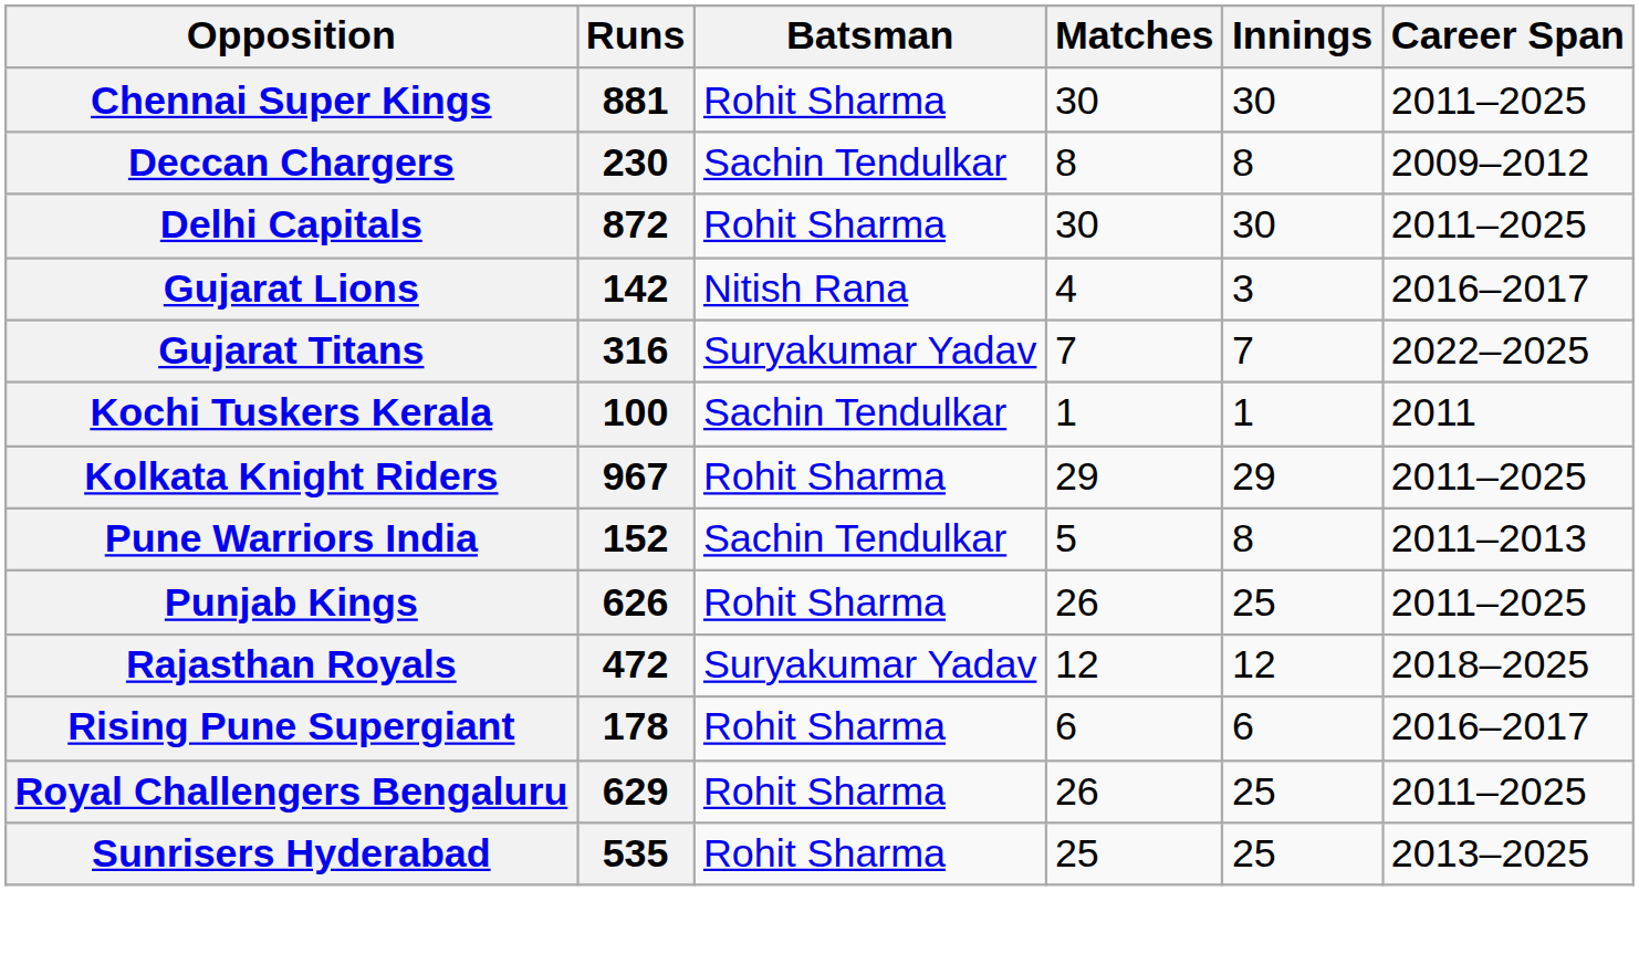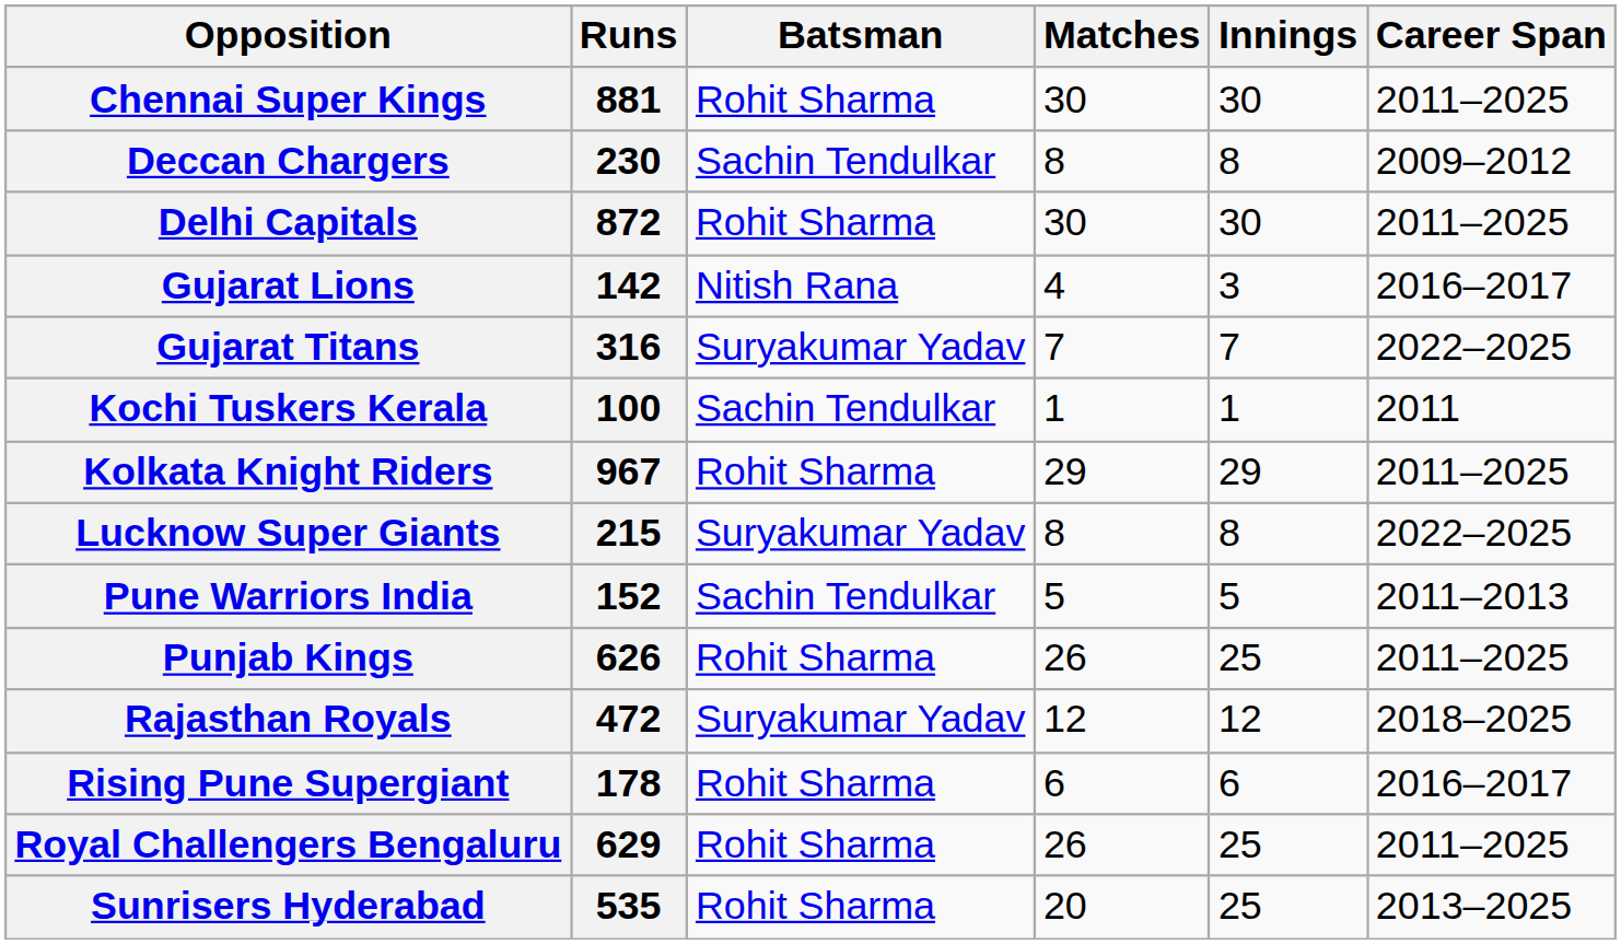 <table class="wikitable">
 <tr>
 <th scope="col">Opposition</th>
 <th scope="col">Runs</th>
 <th scope="col">Batsman</th>
 <th scope="col">Matches</th>
 <th scope="col">Innings</th>
 <th scope="col">Career Span</th>
 </tr>
 <tr>
 <th scope="row"><a href='#'>Chennai Super Kings</a></th>
 <th>881</th>
 <td><a href='#'>Rohit Sharma</a></td>
 <td>30</td>
 <td>30</td>
 <td>2011–2025</td>
 </tr>
 <tr>
 <th scope="row"><a href='#'>Deccan Chargers</a></th>
 <th>230</th>
 <td><a href='#'>Sachin Tendulkar</a></td>
 <td>8</td>
 <td>8</td>
 <td>2009–2012</td>
 </tr>
 <tr>
 <th scope="row"><a href='#'>Delhi Capitals</a></th>
 <th>872</th>
 <td><a href='#'>Rohit Sharma</a></td>
 <td>30</td>
 <td>30</td>
 <td>2011–2025</td>
 </tr>
 <tr>
 <th scope="row"><a href='#'>Gujarat Lions</a></th>
 <th>142</th>
 <td><a href='#'>Nitish Rana</a></td>
 <td>4</td>
 <td>3</td>
 <td>2016–2017</td>
 </tr>
 <tr>
 <th scope="row"><a href='#'>Gujarat Titans</a></th>
 <th>316</th>
 <td><a href='#'>Suryakumar Yadav</a></td>
 <td>7</td>
 <td>7</td>
 <td>2022–2025</td>
 </tr>
 <tr>
 <th scope="row"><a href='#'>Kochi Tuskers Kerala</a></th>
 <th>100</th>
 <td><a href='#'>Sachin Tendulkar</a></td>
 <td>1</td>
 <td>1</td>
 <td>2011</td>
 </tr>
 <tr>
 <th scope="row"><a href='#'>Kolkata Knight Riders</a></th>
 <th>967</th>
 <td><a href='#'>Rohit Sharma</a></td>
 <td>29</td>
 <td>29</td>
 <td>2011–2025</td>
 </tr>
 <tr>
+<th scope="row"><a href='#'>Lucknow Super Giants</a></th>
+<th>215</th>
+<td><a href='#'>Suryakumar Yadav</a></td>
+<td>8</td>
+<td>8</td>
+<td>2022–2025</td>
+</tr>
+<tr>
 <th scope="row"><a href='#'>Pune Warriors India</a></th>
 <th>152</th>
 <td><a href='#'>Sachin Tendulkar</a></td>
 <td>5</td>
-<td>8</td>
+<td>5</td>
 <td>2011–2013</td>
 </tr>
 <tr>
 <th scope="row"><a href='#'>Punjab Kings</a></th>
 <th><strong>626</strong></th>
 <td><a href='#'>Rohit Sharma</a></td>
 <td>26</td>
 <td>25</td>
 <td>2011–2025</td>
 </tr>
 <tr>
 <th scope="row"><a href='#'>Rajasthan Royals</a></th>
 <th>472</th>
 <td><a href='#'>Suryakumar Yadav</a></td>
 <td>12</td>
 <td>12</td>
 <td>2018–2025</td>
 </tr>
 <tr>
 <th scope="row"><a href='#'>Rising Pune Supergiant</a></th>
 <th><strong>178</strong></th>
 <td><a href='#'>Rohit Sharma</a></td>
 <td>6</td>
 <td>6</td>
 <td>2016–2017</td>
 </tr>
 <tr>
 <th scope="row"><a href='#'>Royal Challengers Bengaluru</a></th>
 <th>629</th>
 <td><a href='#'>Rohit Sharma</a></td>
 <td>26</td>
 <td>25</td>
 <td>2011–2025</td>
 </tr>
 <tr>
 <th scope="row"><a href='#'>Sunrisers Hyderabad</a></th>
 <th>535</th>
 <td><a href='#'>Rohit Sharma</a></td>
-<td>25</td>
+<td>20</td>
 <td>25</td>
 <td>2013–2025</td>
 </tr>
 </table>
